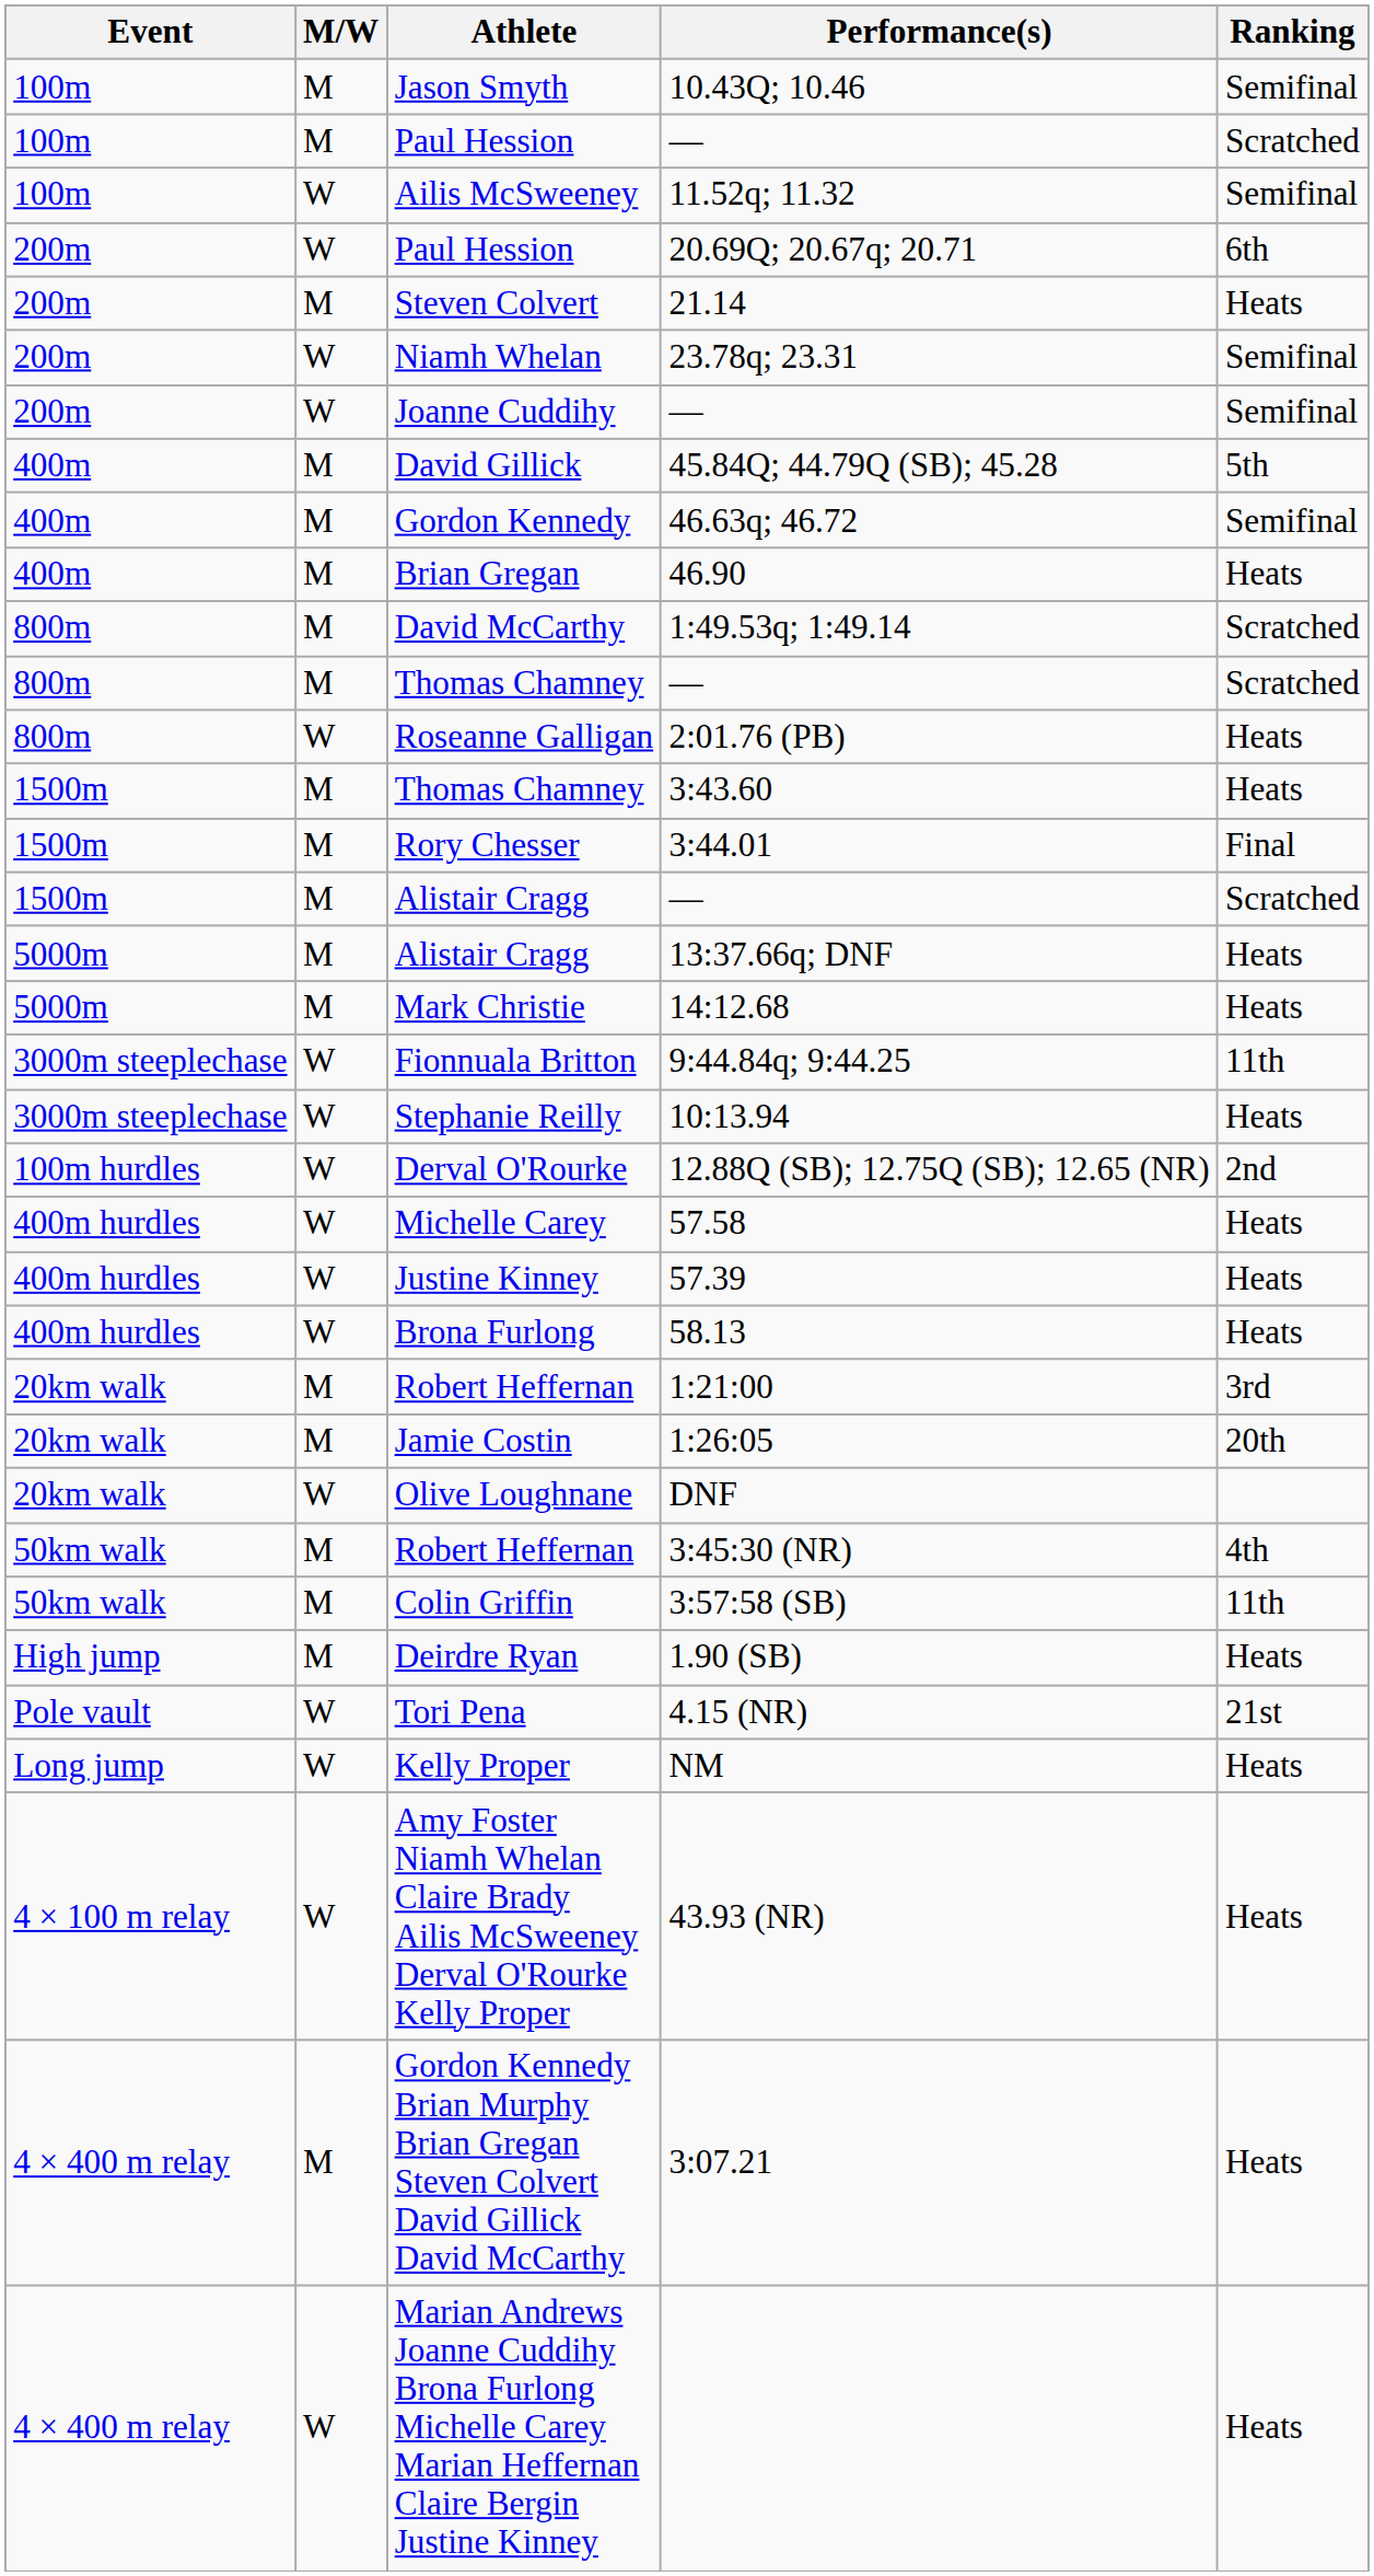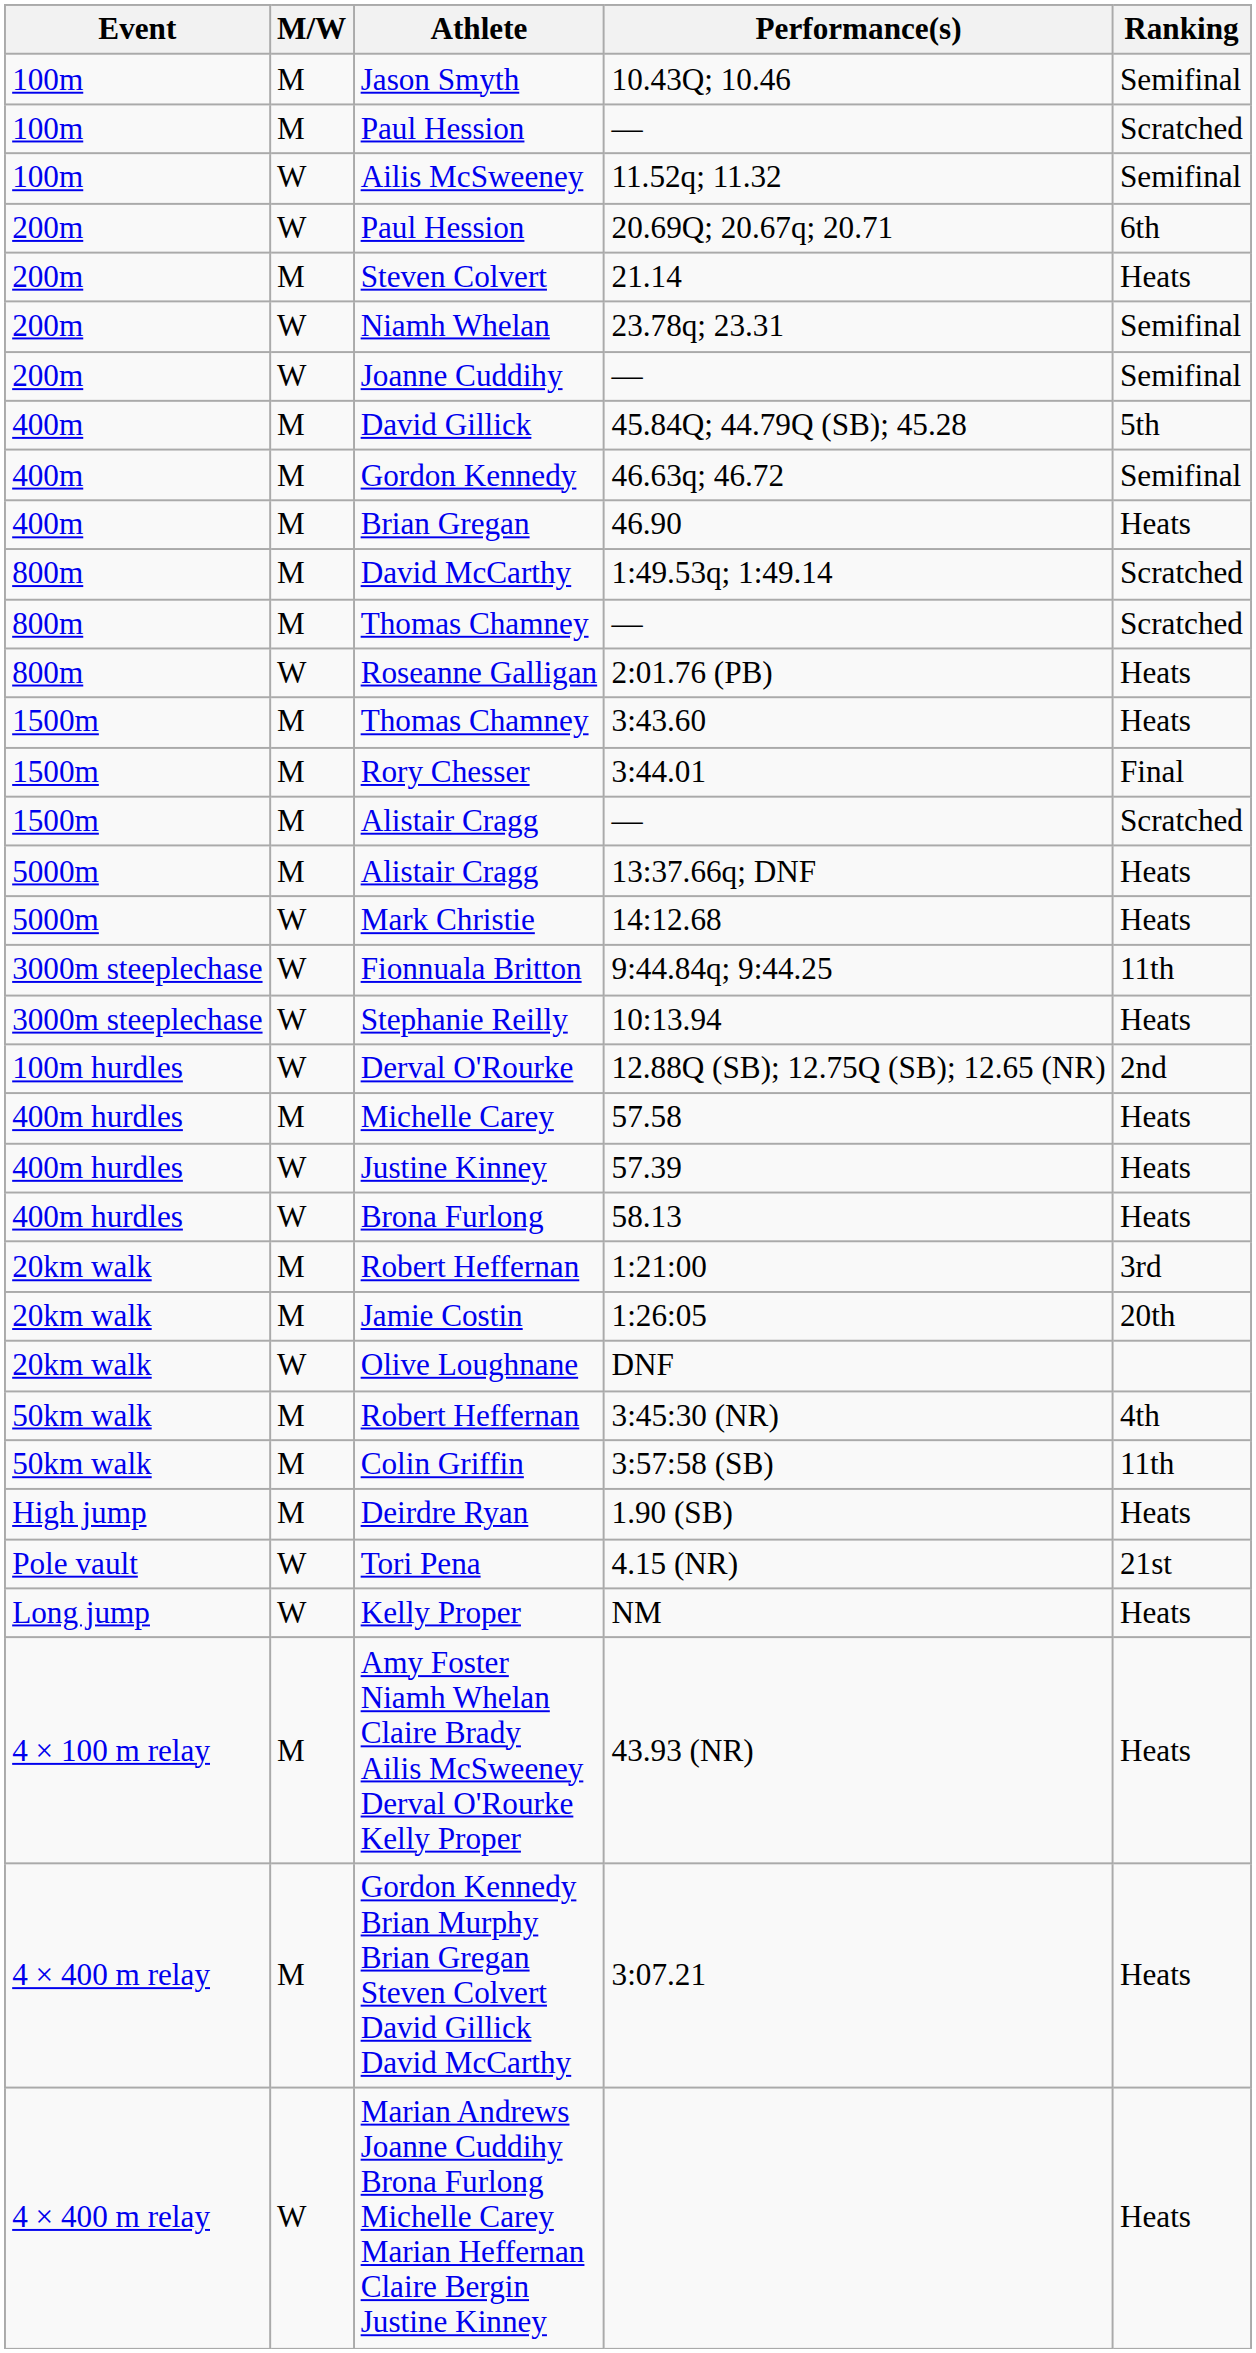 <table class="wikitable sortable">
 <tr>
 <th>Event</th>
 <th>M/W</th>
 <th>Athlete</th>
 <th>Performance(s)</th>
 <th>Ranking</th>
 </tr>
 <tr>
 <td><a href='#'>100m</a></td>
 <td>M</td>
 <td><a href='#'>Jason Smyth</a></td>
 <td>10.43Q; 10.46</td>
 <td>Semifinal</td>
 </tr>
 <tr>
 <td><a href='#'>100m</a></td>
 <td>M</td>
 <td><a href='#'>Paul Hession</a></td>
 <td>—</td>
 <td>Scratched</td>
 </tr>
 <tr>
 <td><a href='#'>100m</a></td>
 <td>W</td>
 <td><a href='#'>Ailis McSweeney</a></td>
 <td>11.52q; 11.32</td>
 <td>Semifinal</td>
 </tr>
 <tr>
 <td><a href='#'>200m</a></td>
 <td>W</td>
 <td><a href='#'>Paul Hession</a></td>
 <td>20.69Q; 20.67q; 20.71</td>
 <td>6th</td>
 </tr>
 <tr>
 <td><a href='#'>200m</a></td>
 <td>M</td>
 <td><a href='#'>Steven Colvert</a></td>
 <td>21.14</td>
 <td>Heats</td>
 </tr>
 <tr>
 <td><a href='#'>200m</a></td>
 <td>W</td>
 <td><a href='#'>Niamh Whelan</a></td>
 <td>23.78q; 23.31</td>
 <td>Semifinal</td>
 </tr>
 <tr>
 <td><a href='#'>200m</a></td>
 <td>W</td>
 <td><a href='#'>Joanne Cuddihy</a></td>
 <td>—</td>
 <td>Semifinal</td>
 </tr>
 <tr>
 <td><a href='#'>400m</a></td>
 <td>M</td>
 <td><a href='#'>David Gillick</a></td>
 <td>45.84Q; 44.79Q (SB); 45.28</td>
 <td>5th</td>
 </tr>
 <tr>
 <td><a href='#'>400m</a></td>
 <td>M</td>
 <td><a href='#'>Gordon Kennedy</a></td>
 <td>46.63q; 46.72</td>
 <td>Semifinal</td>
 </tr>
 <tr>
 <td><a href='#'>400m</a></td>
 <td>M</td>
 <td><a href='#'>Brian Gregan</a></td>
 <td>46.90</td>
 <td>Heats</td>
 </tr>
 <tr>
 <td><a href='#'>800m</a></td>
 <td>M</td>
 <td><a href='#'>David McCarthy</a></td>
 <td>1:49.53q; 1:49.14</td>
 <td>Scratched</td>
 </tr>
 <tr>
 <td><a href='#'>800m</a></td>
 <td>M</td>
 <td><a href='#'>Thomas Chamney</a></td>
 <td>—</td>
 <td>Scratched</td>
 </tr>
 <tr>
 <td><a href='#'>800m</a></td>
 <td>W</td>
 <td><a href='#'>Roseanne Galligan</a></td>
 <td>2:01.76 (PB)</td>
 <td>Heats</td>
 </tr>
 <tr>
 <td><a href='#'>1500m</a></td>
 <td>M</td>
 <td><a href='#'>Thomas Chamney</a></td>
 <td>3:43.60</td>
 <td>Heats</td>
 </tr>
 <tr>
 <td><a href='#'>1500m</a></td>
 <td>M</td>
 <td><a href='#'>Rory Chesser</a></td>
 <td>3:44.01</td>
 <td>Final</td>
 </tr>
 <tr>
 <td><a href='#'>1500m</a></td>
 <td>M</td>
 <td><a href='#'>Alistair Cragg</a></td>
 <td>—</td>
 <td>Scratched</td>
 </tr>
 <tr>
 <td><a href='#'>5000m</a></td>
 <td>M</td>
 <td><a href='#'>Alistair Cragg</a></td>
 <td>13:37.66q; DNF</td>
 <td>Heats</td>
 </tr>
 <tr>
 <td><a href='#'>5000m</a></td>
-<td>M</td>
+<td>W</td>
 <td><a href='#'>Mark Christie</a></td>
 <td>14:12.68</td>
 <td>Heats</td>
 </tr>
 <tr>
 <td><a href='#'>3000m steeplechase</a></td>
 <td>W</td>
 <td><a href='#'>Fionnuala Britton</a></td>
 <td>9:44.84q; 9:44.25</td>
 <td>11th</td>
 </tr>
 <tr>
 <td><a href='#'>3000m steeplechase</a></td>
 <td>W</td>
 <td><a href='#'>Stephanie Reilly</a></td>
 <td>10:13.94</td>
 <td>Heats</td>
 </tr>
 <tr>
 <td><a href='#'>100m hurdles</a></td>
 <td>W</td>
 <td><a href='#'>Derval O'Rourke</a></td>
 <td>12.88Q (SB); 12.75Q (SB); 12.65 (NR)</td>
 <td>2nd</td>
 </tr>
 <tr>
 <td><a href='#'>400m hurdles</a></td>
-<td>W</td>
+<td>M</td>
 <td><a href='#'>Michelle Carey</a></td>
 <td>57.58</td>
 <td>Heats</td>
 </tr>
 <tr>
 <td><a href='#'>400m hurdles</a></td>
 <td>W</td>
 <td><a href='#'>Justine Kinney</a></td>
 <td>57.39</td>
 <td>Heats</td>
 </tr>
 <tr>
 <td><a href='#'>400m hurdles</a></td>
 <td>W</td>
 <td><a href='#'>Brona Furlong</a></td>
 <td>58.13</td>
 <td>Heats</td>
 </tr>
 <tr>
 <td><a href='#'>20km walk</a></td>
 <td>M</td>
 <td><a href='#'>Robert Heffernan</a></td>
 <td>1:21:00</td>
 <td>3rd</td>
 </tr>
 <tr>
 <td><a href='#'>20km walk</a></td>
 <td>M</td>
 <td><a href='#'>Jamie Costin</a></td>
 <td>1:26:05</td>
 <td>20th</td>
 </tr>
 <tr>
 <td><a href='#'>20km walk</a></td>
 <td>W</td>
 <td><a href='#'>Olive Loughnane</a></td>
 <td>DNF</td>
 <td></td>
 </tr>
 <tr>
 <td><a href='#'>50km walk</a></td>
 <td>M</td>
 <td><a href='#'>Robert Heffernan</a></td>
 <td>3:45:30 (NR)</td>
 <td>4th</td>
 </tr>
 <tr>
 <td><a href='#'>50km walk</a></td>
 <td>M</td>
 <td><a href='#'>Colin Griffin</a></td>
 <td>3:57:58 (SB)</td>
 <td>11th</td>
 </tr>
 <tr>
 <td><a href='#'>High jump</a></td>
 <td>M</td>
 <td><a href='#'>Deirdre Ryan</a></td>
 <td>1.90 (SB)</td>
 <td>Heats</td>
 </tr>
 <tr>
 <td><a href='#'>Pole vault</a></td>
 <td>W</td>
 <td><a href='#'>Tori Pena</a></td>
 <td>4.15 (NR)</td>
 <td>21st</td>
 </tr>
 <tr>
 <td><a href='#'>Long jump</a></td>
 <td>W</td>
 <td><a href='#'>Kelly Proper</a></td>
 <td>NM</td>
 <td>Heats</td>
 </tr>
 <tr>
 <td><a href='#'>4 × 100 m relay</a></td>
-<td>W</td>
+<td>M</td>
 <td><a href='#'>Amy Foster</a> <br> <a href='#'>Niamh Whelan</a>  <br> <a href='#'>Claire Brady</a> <br> <a href='#'>Ailis McSweeney</a> <br> <a href='#'>Derval O'Rourke</a> <br> <a href='#'>Kelly Proper</a></td>
 <td>43.93 (NR)</td>
 <td>Heats</td>
 </tr>
 <tr>
 <td><a href='#'>4 × 400 m relay</a></td>
 <td>M</td>
 <td><a href='#'>Gordon Kennedy</a> <br> <a href='#'>Brian Murphy</a> <br> <a href='#'>Brian Gregan</a> <br> <a href='#'>Steven Colvert</a> <br> <a href='#'>David Gillick</a> <br> <a href='#'>David McCarthy</a></td>
 <td>3:07.21</td>
 <td>Heats</td>
 </tr>
 <tr>
 <td><a href='#'>4 × 400 m relay</a></td>
 <td>W</td>
 <td><a href='#'>Marian Andrews</a> <br> <a href='#'>Joanne Cuddihy</a> <br> <a href='#'>Brona Furlong</a> <br> <a href='#'>Michelle Carey</a> <br> <a href='#'>Marian Heffernan</a>  <br> <a href='#'>Claire Bergin</a>  <br> <a href='#'>Justine Kinney</a></td>
 <td></td>
 <td>Heats</td>
 </tr>
 </table>
